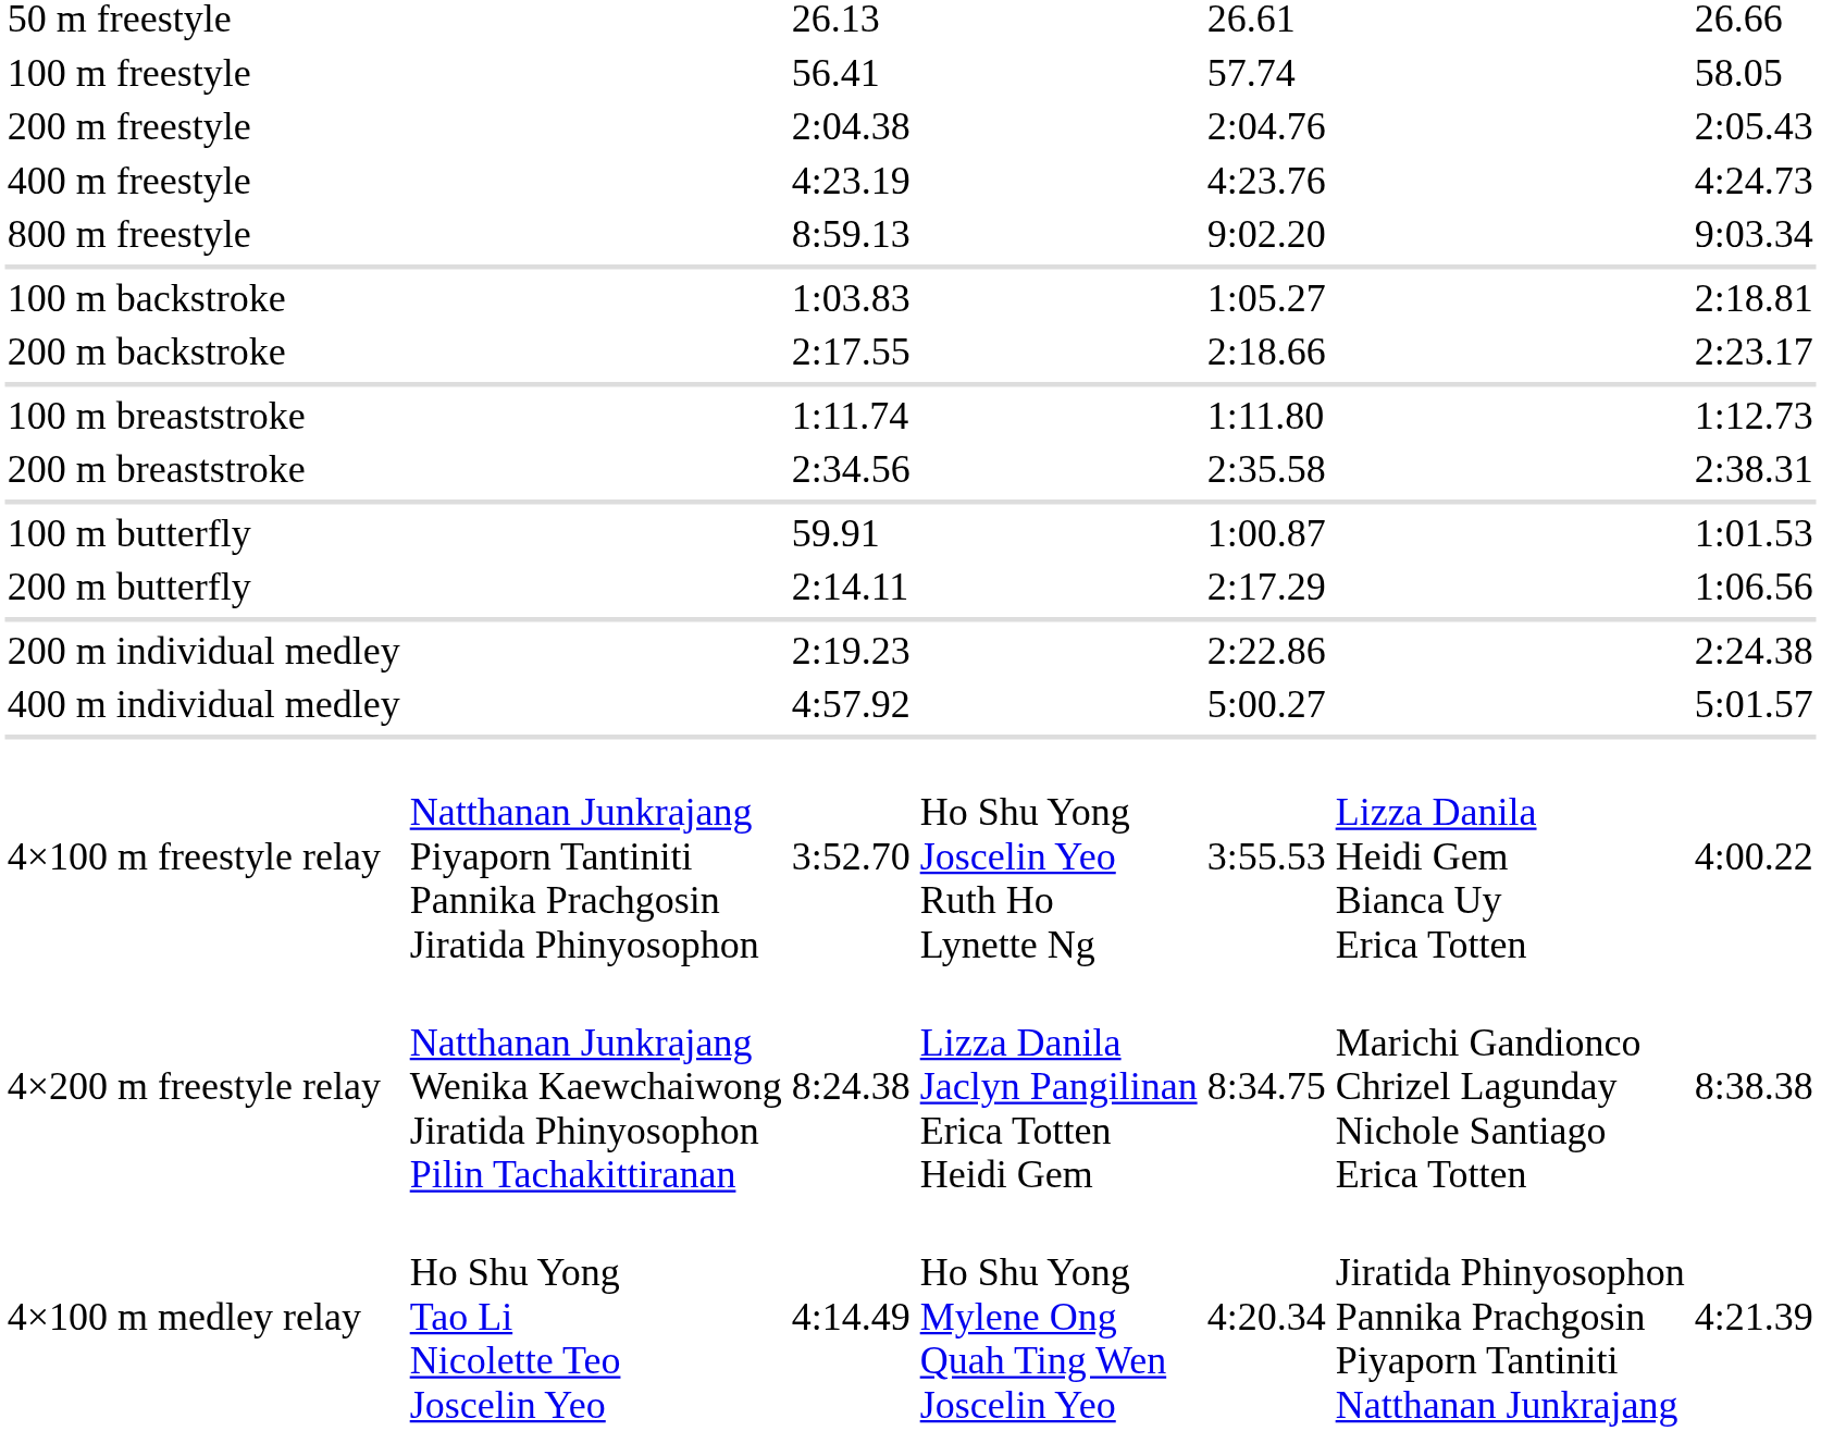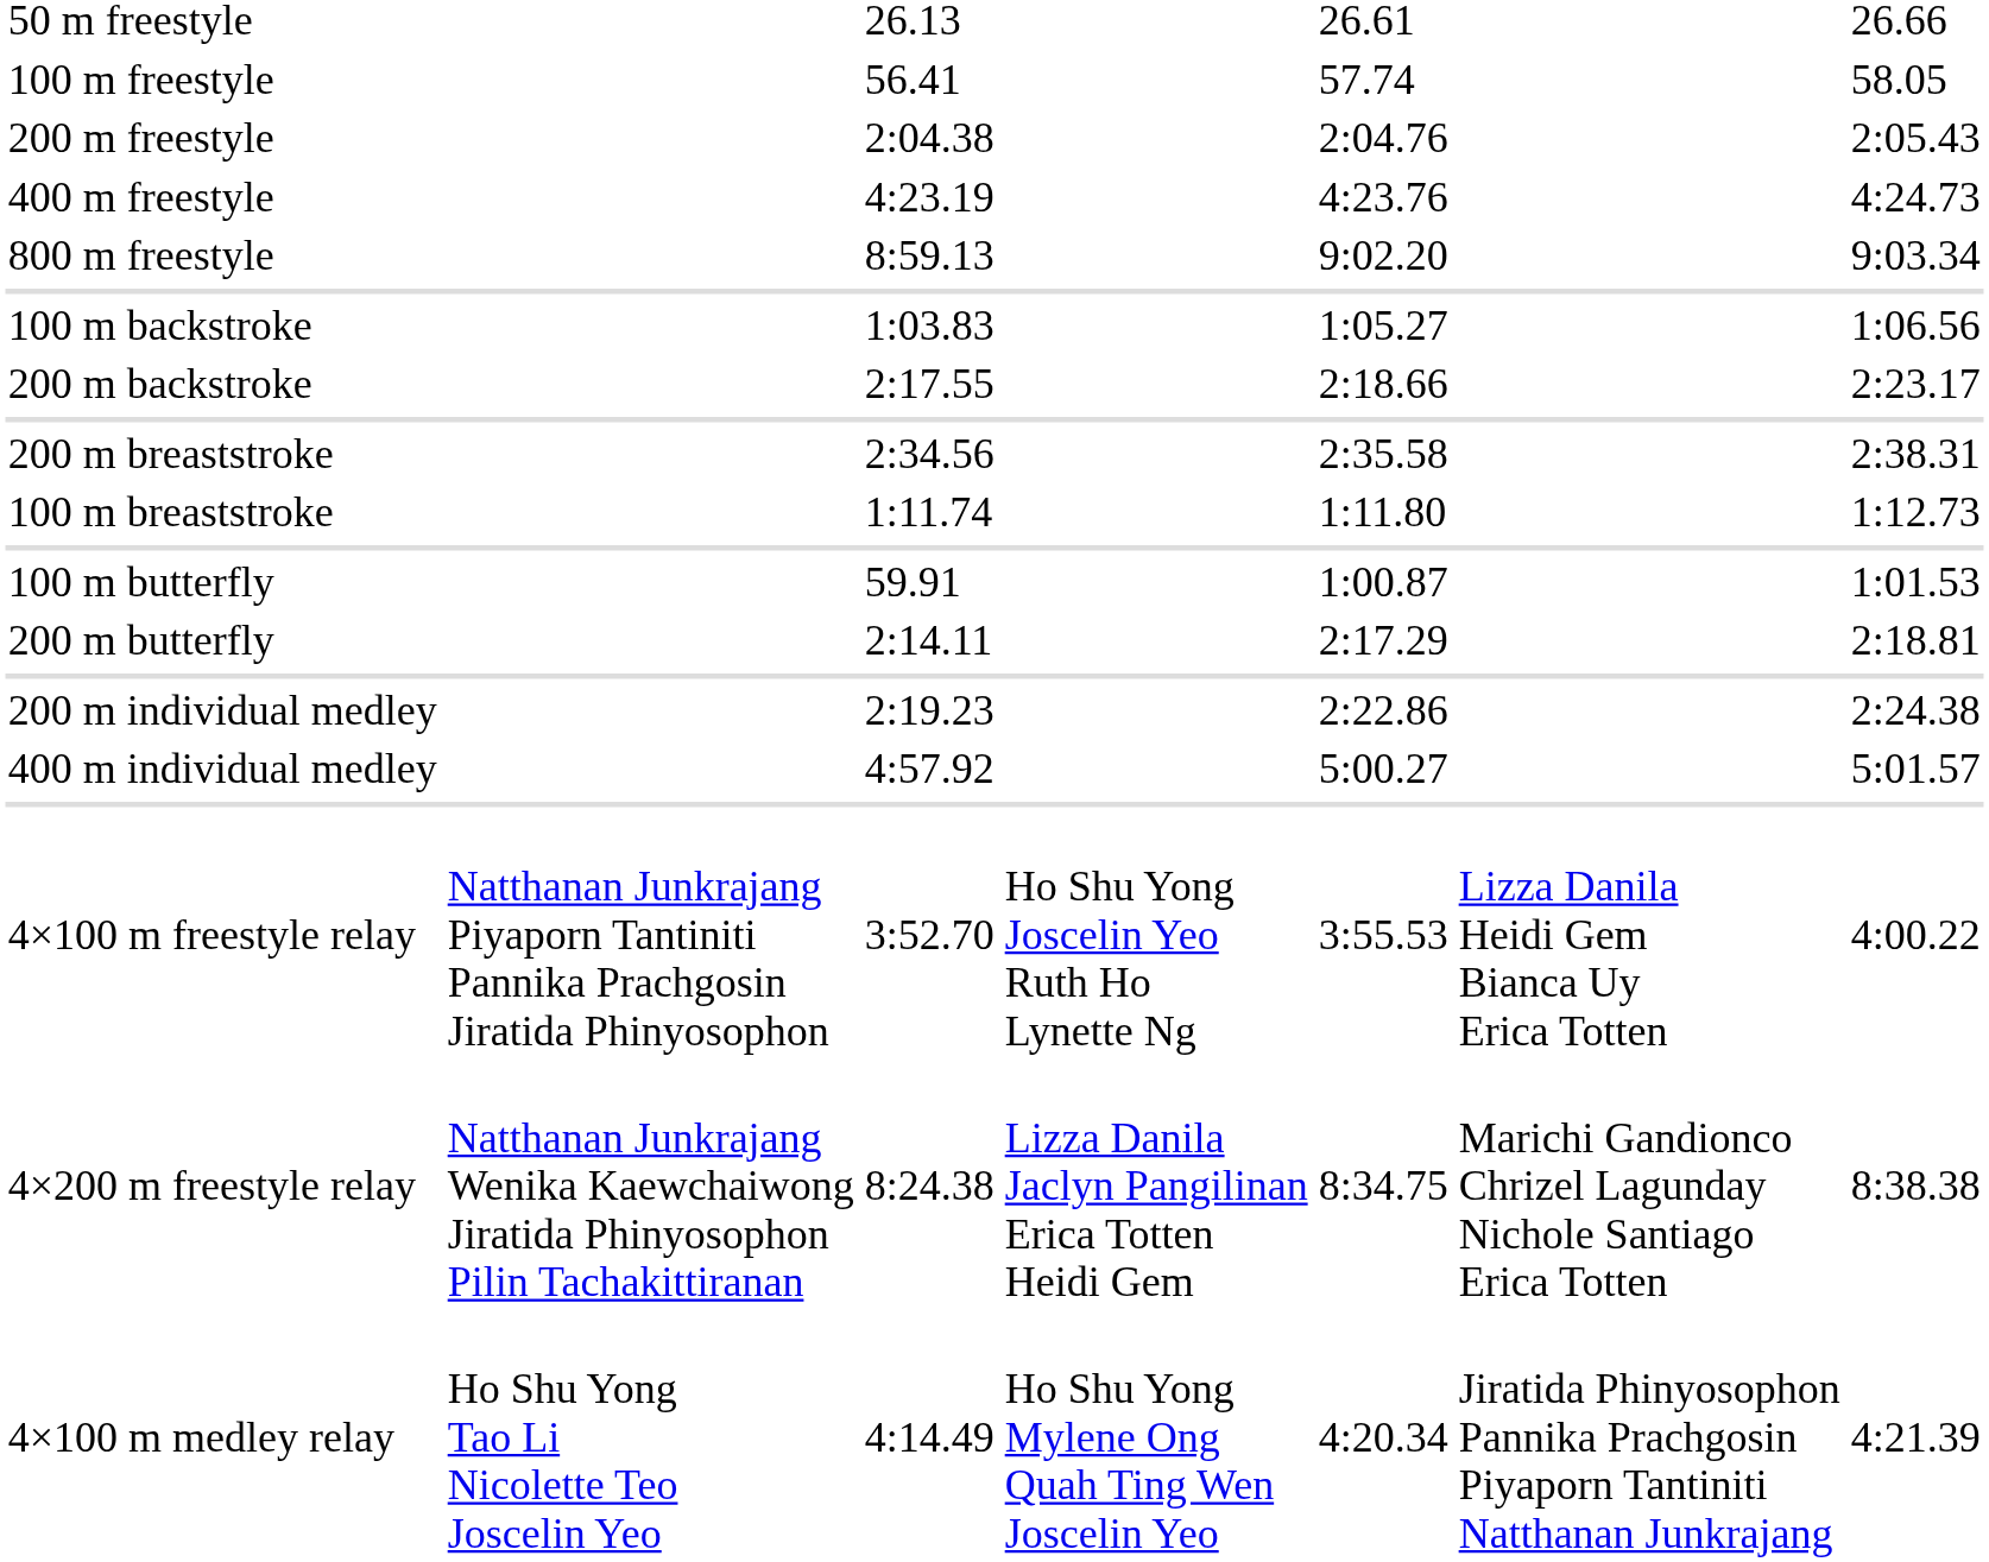 <table>
 <tr>
 <td>50 m freestyle</td>
 <td></td>
 <td>26.13</td>
 <td></td>
 <td>26.61</td>
 <td></td>
 <td>26.66</td>
 </tr>
 <tr>
 <td>100 m freestyle</td>
 <td></td>
 <td>56.41</td>
 <td></td>
 <td>57.74</td>
 <td></td>
 <td>58.05</td>
 </tr>
 <tr>
 <td>200 m freestyle</td>
 <td></td>
 <td>2:04.38</td>
 <td></td>
 <td>2:04.76</td>
 <td></td>
 <td>2:05.43</td>
 </tr>
 <tr>
 <td>400 m freestyle</td>
 <td></td>
 <td>4:23.19</td>
 <td></td>
 <td>4:23.76</td>
 <td></td>
 <td>4:24.73</td>
 </tr>
 <tr>
 <td>800 m freestyle</td>
 <td></td>
 <td>8:59.13</td>
 <td></td>
 <td>9:02.20</td>
 <td></td>
 <td>9:03.34</td>
 </tr>
 <tr bgcolor=#DDDDDD>
 <td colspan=7></td>
 </tr>
 <tr>
 <td>100 m backstroke</td>
 <td></td>
 <td>1:03.83</td>
 <td></td>
 <td>1:05.27</td>
 <td></td>
-<td>2:18.81</td>
+<td>1:06.56</td>
 </tr>
 <tr>
 <td>200 m backstroke</td>
 <td></td>
 <td>2:17.55</td>
 <td></td>
 <td>2:18.66</td>
 <td></td>
 <td>2:23.17</td>
 </tr>
 <tr bgcolor=#DDDDDD>
 <td colspan=7></td>
 </tr>
 <tr>
+<td>200 m breaststroke</td>
+<td></td>
+<td>2:34.56</td>
+<td></td>
+<td>2:35.58</td>
+<td></td>
+<td>2:38.31</td>
+</tr>
+<tr>
 <td>100 m breaststroke</td>
 <td></td>
 <td>1:11.74</td>
 <td></td>
 <td>1:11.80</td>
 <td></td>
 <td>1:12.73</td>
-</tr>
-<tr>
-<td>200 m breaststroke</td>
-<td></td>
-<td>2:34.56</td>
-<td></td>
-<td>2:35.58</td>
-<td></td>
-<td>2:38.31</td>
 </tr>
 <tr bgcolor=#DDDDDD>
 <td colspan=7></td>
 </tr>
 <tr>
 <td>100 m butterfly</td>
 <td></td>
 <td>59.91</td>
 <td></td>
 <td>1:00.87</td>
 <td></td>
 <td>1:01.53</td>
 </tr>
 <tr>
 <td>200 m butterfly</td>
 <td></td>
 <td>2:14.11</td>
 <td></td>
 <td>2:17.29</td>
 <td></td>
-<td>1:06.56</td>
+<td>2:18.81</td>
 </tr>
 <tr bgcolor=#DDDDDD>
 <td colspan=7></td>
 </tr>
 <tr>
 <td>200 m individual medley</td>
 <td></td>
 <td>2:19.23</td>
 <td></td>
 <td>2:22.86</td>
 <td></td>
 <td>2:24.38</td>
 </tr>
 <tr>
 <td>400 m individual medley</td>
 <td></td>
 <td>4:57.92</td>
 <td></td>
 <td>5:00.27</td>
 <td></td>
 <td>5:01.57</td>
 </tr>
 <tr bgcolor=#DDDDDD>
 <td colspan=7></td>
 </tr>
 <tr>
 <td>4×100 m freestyle relay</td>
 <td><br><a href='#'>Natthanan Junkrajang</a><br>Piyaporn Tantiniti<br>Pannika Prachgosin<br>Jiratida Phinyosophon</td>
 <td>3:52.70</td>
 <td><br>Ho Shu Yong<br><a href='#'>Joscelin Yeo</a><br>Ruth Ho<br>Lynette Ng</td>
 <td>3:55.53</td>
 <td><br><a href='#'>Lizza Danila</a><br>Heidi Gem<br>Bianca Uy<br>Erica Totten</td>
 <td>4:00.22</td>
 </tr>
 <tr>
 <td>4×200 m freestyle relay</td>
 <td><br><a href='#'>Natthanan Junkrajang</a><br>Wenika Kaewchaiwong<br>Jiratida Phinyosophon<br><a href='#'>Pilin Tachakittiranan</a></td>
 <td>8:24.38</td>
 <td><br><a href='#'>Lizza Danila</a><br><a href='#'>Jaclyn Pangilinan</a><br>Erica Totten<br>Heidi Gem</td>
 <td>8:34.75</td>
 <td><br>Marichi Gandionco<br>Chrizel Lagunday<br>Nichole Santiago<br>Erica Totten</td>
 <td>8:38.38</td>
 </tr>
 <tr>
 <td>4×100 m medley relay</td>
 <td><br>Ho Shu Yong<br><a href='#'>Tao Li</a><br><a href='#'>Nicolette Teo</a><br><a href='#'>Joscelin Yeo</a></td>
 <td>4:14.49</td>
 <td><br>Ho Shu Yong<br><a href='#'>Mylene Ong</a><br><a href='#'>Quah Ting Wen</a><br><a href='#'>Joscelin Yeo</a></td>
 <td>4:20.34</td>
 <td><br>Jiratida Phinyosophon<br>Pannika Prachgosin<br>Piyaporn Tantiniti<br><a href='#'>Natthanan Junkrajang</a></td>
 <td>4:21.39</td>
 </tr>
 </table>
